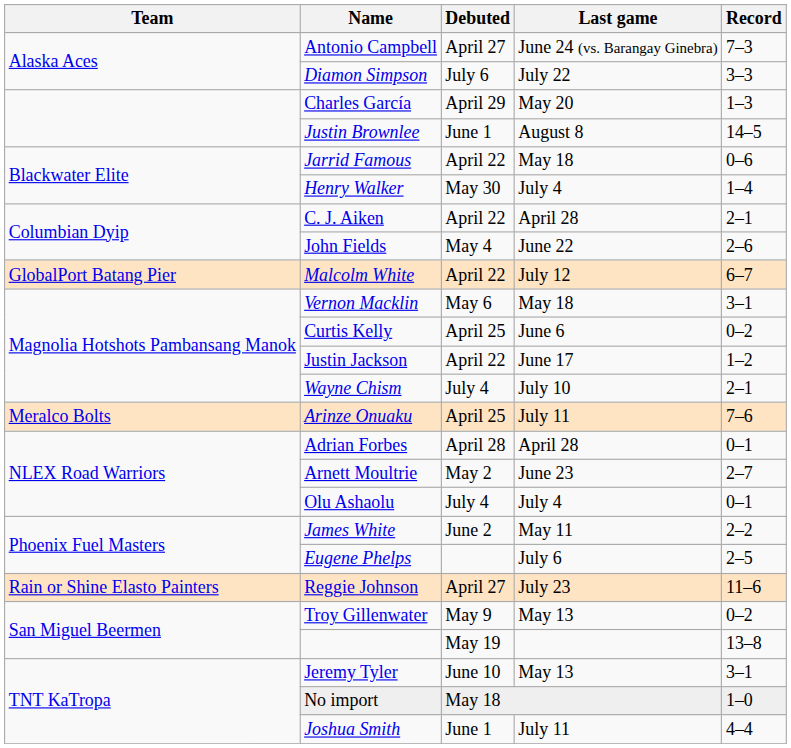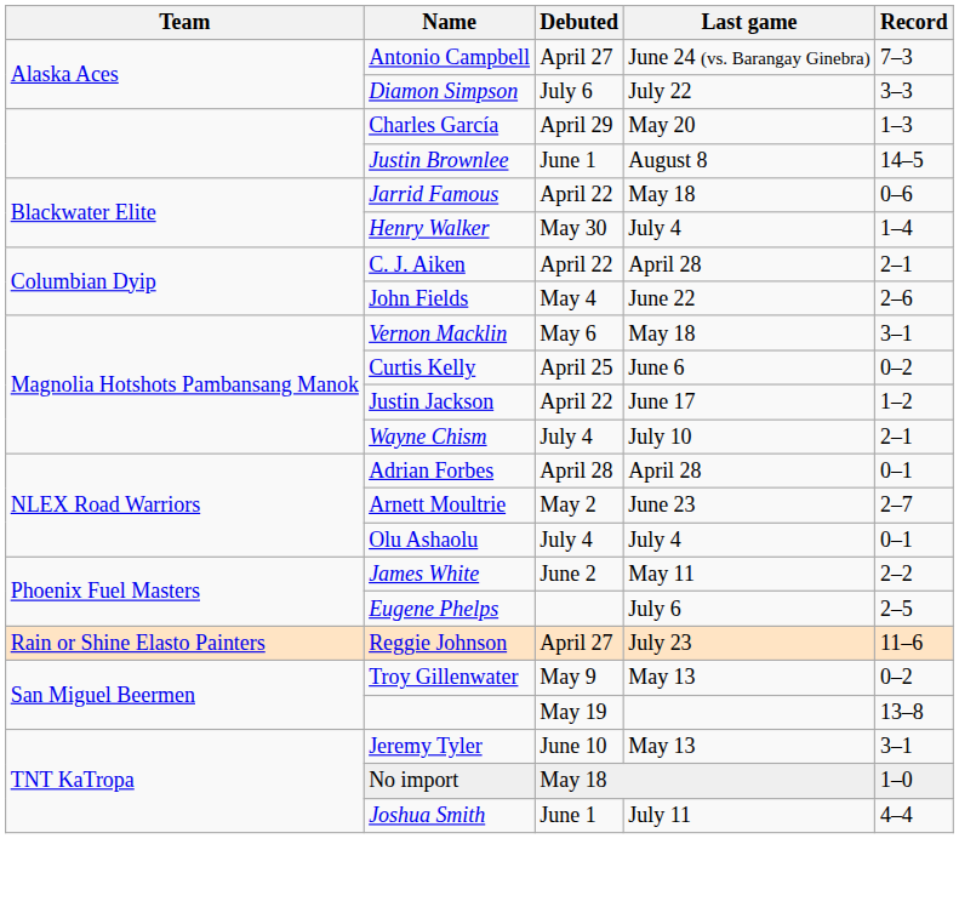 <table class="wikitable">
 <tr>
 <th>Team</th>
 <th>Name</th>
 <th>Debuted</th>
 <th>Last game</th>
 <th>Record</th>
 </tr>
 <tr>
 <td rowspan=2><a href='#'>Alaska Aces</a></td>
 <td> <a href='#'>Antonio Campbell</a></td>
 <td>April 27 </td>
 <td>June 24 <small>(vs. Barangay Ginebra)</small></td>
 <td>7–3</td>
 </tr>
 <tr>
 <td> <em><a href='#'>Diamon Simpson</a></em></td>
 <td>July 6 </td>
 <td>July 22 </td>
 <td>3–3</td>
 </tr>
 <tr>
 <td rowspan=2></td>
 <td> <a href='#'>Charles García</a></td>
 <td>April 29 </td>
 <td>May 20 </td>
 <td>1–3</td>
 </tr>
 <tr>
 <td> <em><a href='#'>Justin Brownlee</a></em></td>
 <td>June 1 </td>
 <td>August 8 </td>
 <td>14–5</td>
 </tr>
 <tr>
 <td rowspan=2><a href='#'>Blackwater Elite</a></td>
 <td> <em><a href='#'>Jarrid Famous</a></em></td>
 <td>April 22 </td>
 <td>May 18 </td>
 <td>0–6</td>
 </tr>
 <tr>
 <td> <em><a href='#'>Henry Walker</a></em></td>
 <td>May 30 </td>
 <td>July 4 </td>
 <td>1–4</td>
 </tr>
 <tr>
 <td rowspan=2><a href='#'>Columbian Dyip</a></td>
 <td> <a href='#'>C. J. Aiken</a></td>
 <td>April 22 </td>
 <td>April 28 </td>
 <td>2–1</td>
 </tr>
 <tr>
 <td> <a href='#'>John Fields</a></td>
 <td>May 4 </td>
 <td>June 22 </td>
 <td>2–6</td>
 </tr>
-<tr bgcolor=#FFE4C4>
-<td><a href='#'>GlobalPort Batang Pier</a></td>
-<td> <em><a href='#'>Malcolm White</a></em></td>
-<td>April 22 </td>
-<td>July 12 </td>
-<td>6–7</td>
-</tr>
 <tr>
 <td rowspan=4><a href='#'>Magnolia Hotshots Pambansang Manok</a></td>
 <td> <em><a href='#'>Vernon Macklin</a></em></td>
 <td>May 6 </td>
 <td>May 18 </td>
 <td>3–1</td>
 </tr>
 <tr>
 <td> <a href='#'>Curtis Kelly</a></td>
 <td>April 25 </td>
 <td>June 6 </td>
 <td>0–2</td>
 </tr>
 <tr>
 <td> <a href='#'>Justin Jackson</a></td>
 <td>April 22 </td>
 <td>June 17 </td>
 <td>1–2</td>
 </tr>
 <tr>
 <td> <em><a href='#'>Wayne Chism</a></em></td>
 <td>July 4 </td>
 <td>July 10 </td>
 <td>2–1</td>
-</tr>
-<tr bgcolor=#FFE4C4>
-<td><a href='#'>Meralco Bolts</a></td>
-<td> <em><a href='#'>Arinze Onuaku</a></em></td>
-<td>April 25 </td>
-<td>July 11 </td>
-<td>7–6</td>
 </tr>
 <tr>
 <td rowspan=3><a href='#'>NLEX Road Warriors</a></td>
 <td> <a href='#'>Adrian Forbes</a></td>
 <td>April 28 </td>
 <td>April 28 </td>
 <td>0–1</td>
 </tr>
 <tr>
 <td> <a href='#'>Arnett Moultrie</a></td>
 <td>May 2 </td>
 <td>June 23 </td>
 <td>2–7</td>
 </tr>
 <tr>
 <td> <a href='#'>Olu Ashaolu</a></td>
 <td>July 4 </td>
 <td>July 4 </td>
 <td>0–1</td>
 </tr>
 <tr>
 <td rowspan=2><a href='#'>Phoenix Fuel Masters</a></td>
 <td> <em><a href='#'>James White</a></em></td>
 <td>June 2 </td>
 <td>May 11 </td>
 <td>2–2</td>
 </tr>
 <tr>
 <td> <em><a href='#'>Eugene Phelps</a></em></td>
 <td></td>
 <td>July 6 </td>
 <td>2–5</td>
 </tr>
 <tr bgcolor=#FFE4C4>
 <td><a href='#'>Rain or Shine Elasto Painters</a></td>
 <td> <a href='#'>Reggie Johnson</a></td>
 <td>April 27 </td>
 <td>July 23 </td>
 <td>11–6</td>
 </tr>
 <tr>
 <td rowspan=2><a href='#'>San Miguel Beermen</a></td>
 <td> <a href='#'>Troy Gillenwater</a></td>
 <td>May 9 </td>
 <td>May 13 </td>
 <td>0–2</td>
 </tr>
 <tr>
 <td></td>
 <td>May 19 </td>
 <td></td>
 <td>13–8</td>
 </tr>
 <tr>
 <td rowspan=3><a href='#'>TNT KaTropa</a></td>
 <td> <a href='#'>Jeremy Tyler</a></td>
 <td>June 10 </td>
 <td>May 13 </td>
 <td>3–1</td>
 </tr>
 <tr bgcolor=#efefef>
 <td>No import</td>
 <td colspan="2">May 18 </td>
 <td>1–0</td>
 </tr>
 <tr>
 <td> <em><a href='#'>Joshua Smith</a></em></td>
 <td>June 1 </td>
 <td>July 11 </td>
 <td>4–4</td>
 </tr>
 </table>
